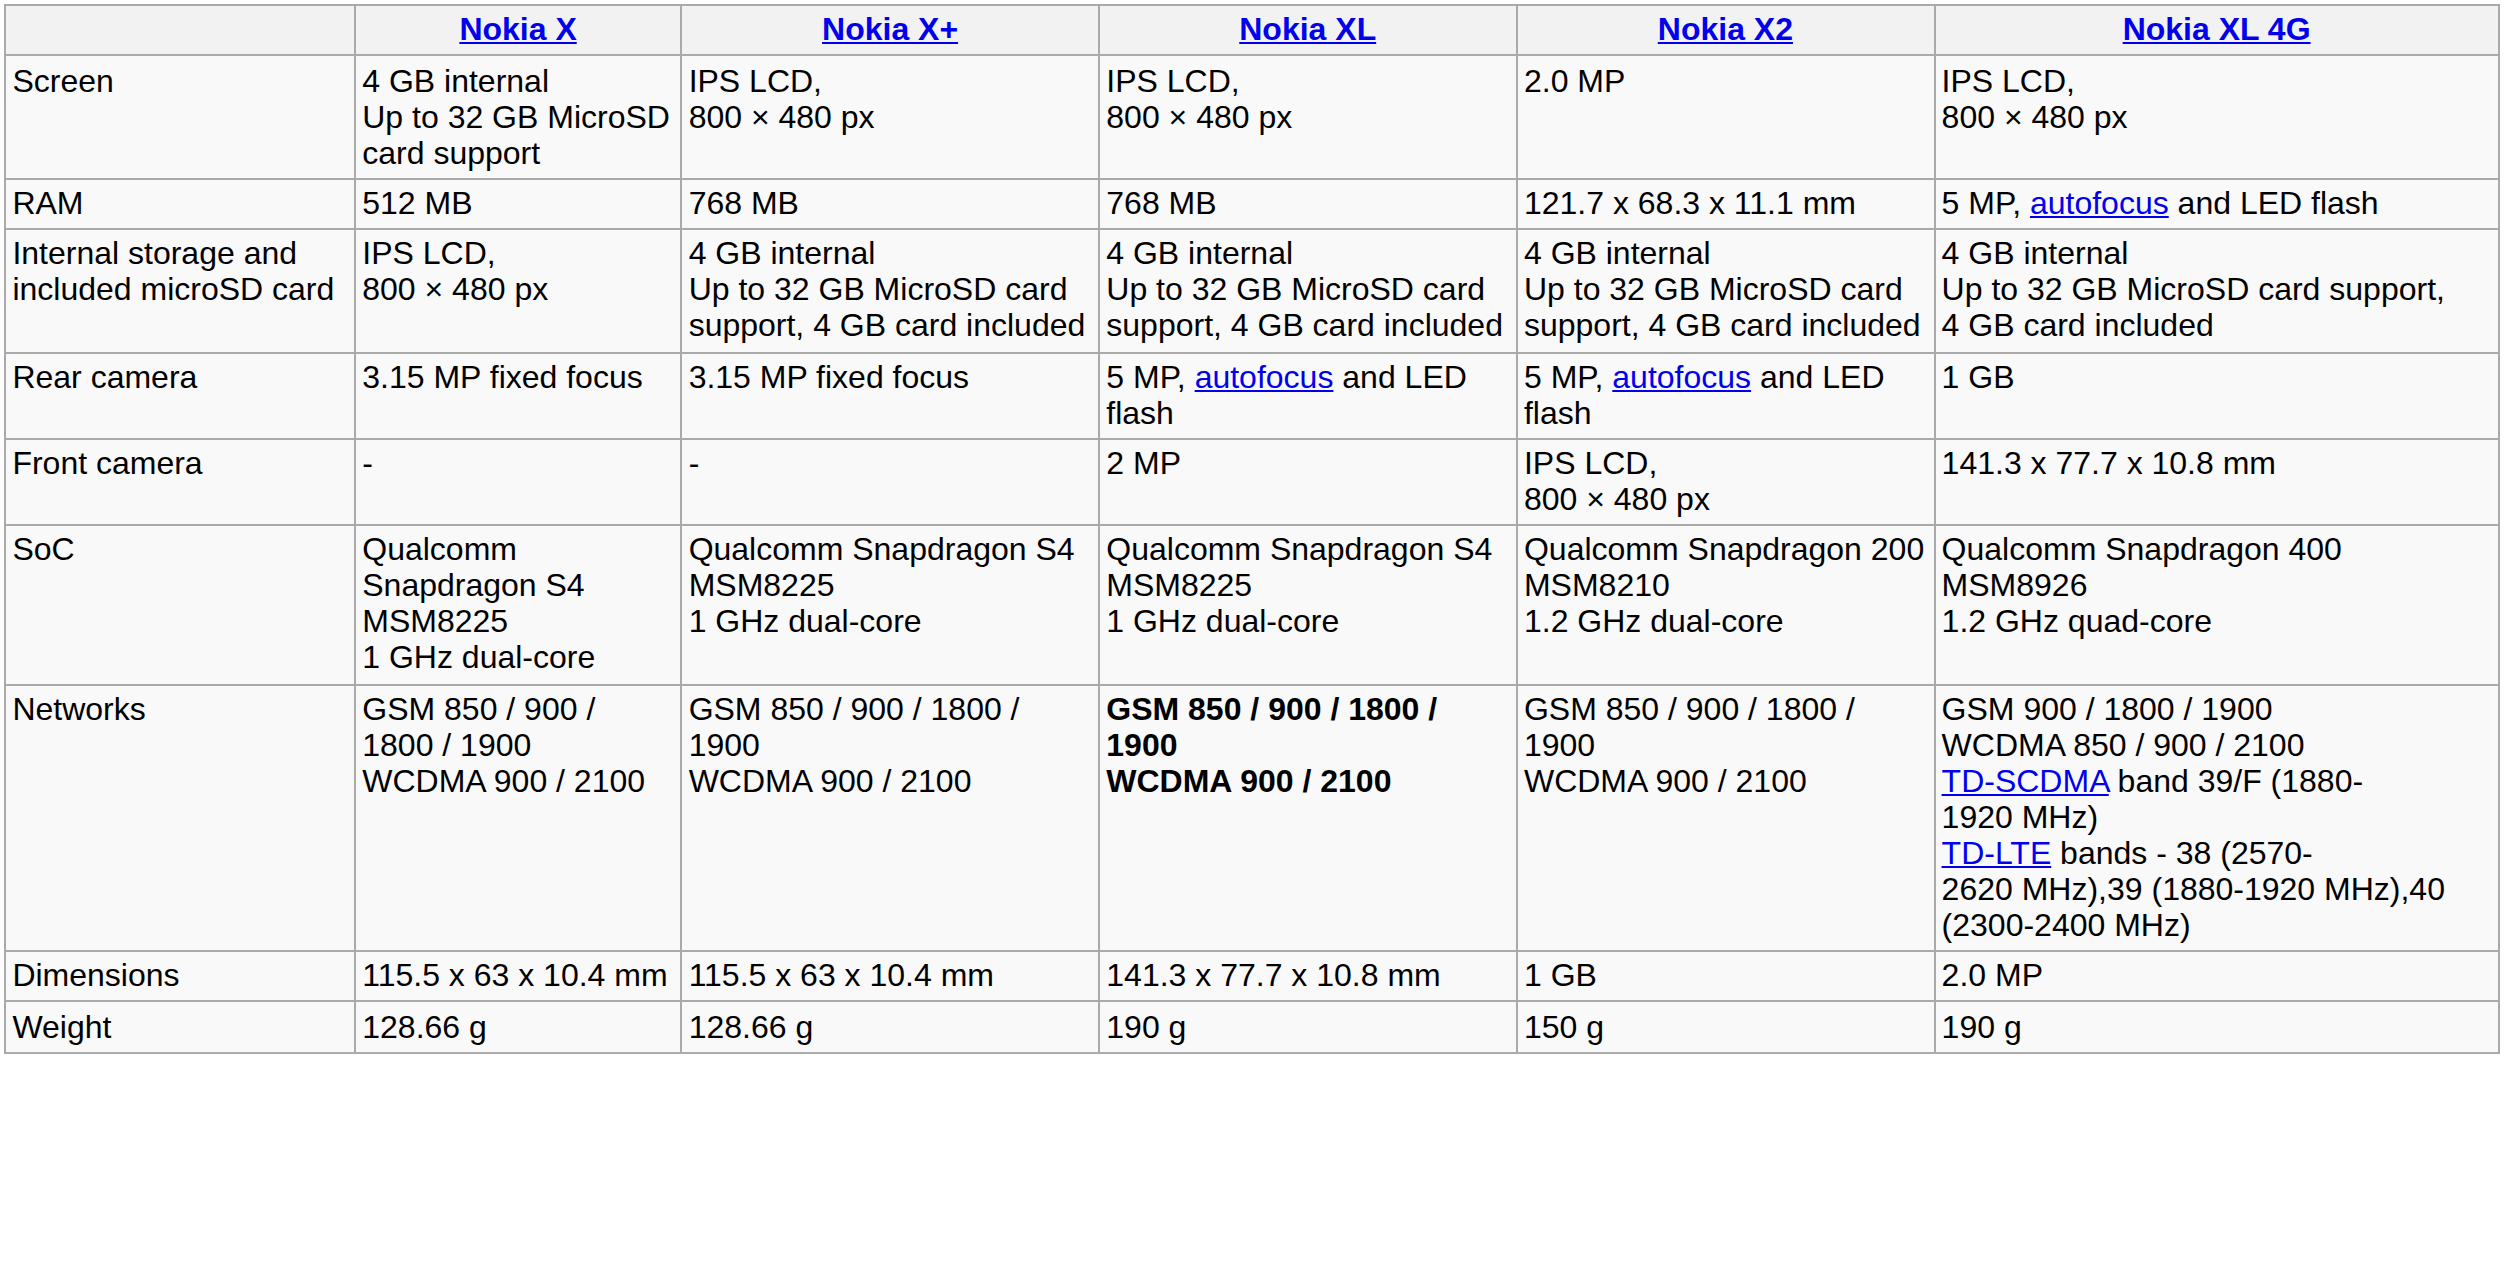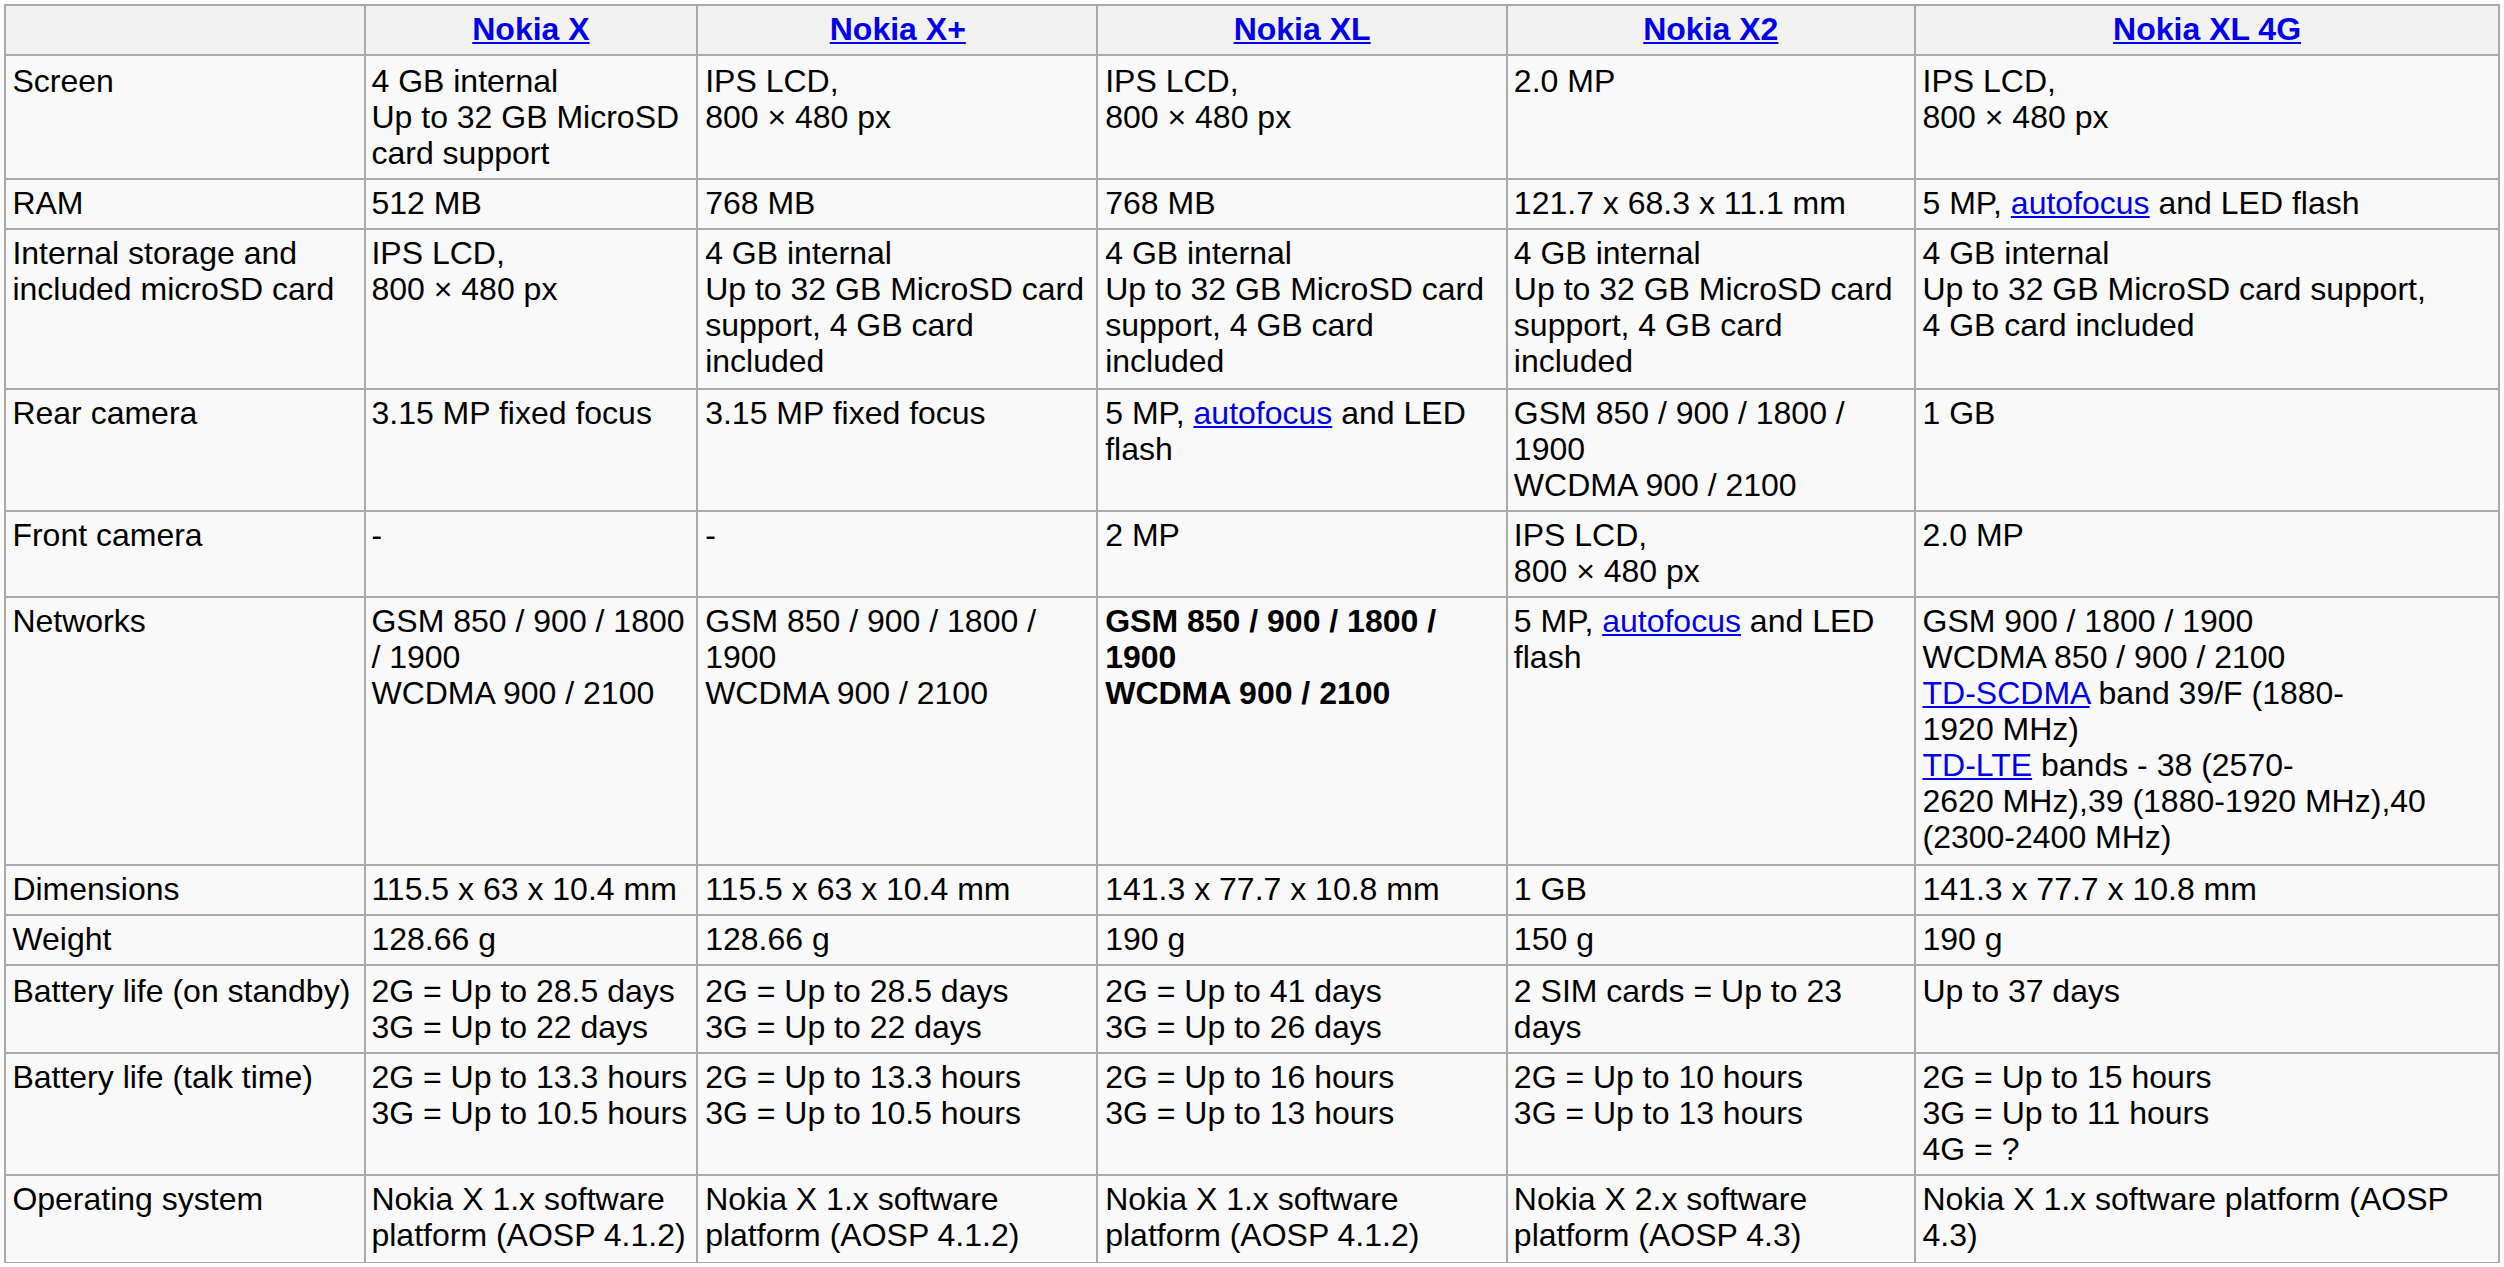 <table class="wikitable">
 <tr>
 <th> </th>
 <th><a href='#'>Nokia X</a></th>
 <th><a href='#'>Nokia X+</a></th>
 <th><a href='#'>Nokia XL</a></th>
 <th><a href='#'>Nokia X2</a></th>
 <th><a href='#'>Nokia XL 4G</a></th>
 </tr>
 <tr style="vertical-align:top;">
 <td>Screen</td>
 <td>4 GB internal<br>Up to 32 GB MicroSD card support</td>
 <td> IPS LCD, <br> 800 × 480 px</td>
 <td> IPS LCD, <br> 800 × 480 px</td>
 <td>2.0 MP</td>
 <td> IPS LCD, <br> 800 × 480 px</td>
 </tr>
 <tr style="vertical-align:top;">
 <td>RAM</td>
 <td>512 MB</td>
 <td>768 MB</td>
 <td>768 MB</td>
 <td>121.7 x 68.3 x 11.1 mm</td>
 <td>5 MP, <a href='#'>autofocus</a> and LED flash</td>
 </tr>
 <tr style="vertical-align:top;">
 <td>Internal storage and included microSD card</td>
 <td> IPS LCD, <br> 800 × 480 px</td>
 <td>4 GB internal<br>Up to 32 GB MicroSD card support, 4 GB card included</td>
 <td>4 GB internal<br>Up to 32 GB MicroSD card support, 4 GB card included</td>
 <td>4 GB internal<br>Up to 32 GB MicroSD card support, 4 GB card included</td>
 <td>4 GB internal<br>Up to 32 GB MicroSD card support, 4 GB card included</td>
 </tr>
 <tr style="vertical-align:top;">
 <td>Rear camera</td>
 <td>3.15 MP  fixed focus</td>
 <td>3.15 MP  fixed focus</td>
 <td>5 MP, <a href='#'>autofocus</a> and LED flash</td>
-<td>5 MP, <a href='#'>autofocus</a> and LED flash</td>
+<td>GSM 850 / 900 / 1800 / 1900<br>WCDMA 900 / 2100</td>
 <td>1 GB</td>
 </tr>
 <tr style="vertical-align:top;">
 <td>Front camera</td>
 <td>-</td>
 <td>-</td>
 <td>2 MP</td>
 <td> IPS LCD, <br> 800 × 480 px</td>
-<td>141.3 x 77.7 x 10.8 mm</td>
-</tr>
-<tr style="vertical-align:top;">
-<td>SoC</td>
-<td>Qualcomm Snapdragon S4 MSM8225<br>1 GHz dual-core</td>
-<td>Qualcomm Snapdragon S4 MSM8225<br>1 GHz dual-core</td>
-<td>Qualcomm Snapdragon S4 MSM8225<br>1 GHz dual-core</td>
-<td>Qualcomm Snapdragon 200 MSM8210<br>1.2 GHz dual-core</td>
-<td>Qualcomm Snapdragon 400 MSM8926<br>1.2 GHz quad-core</td>
+<td>2.0 MP</td>
 </tr>
 <tr style="vertical-align:top;">
 <td>Networks</td>
 <td>GSM 850 / 900 / 1800 / 1900<br>WCDMA 900 / 2100</td>
 <td>GSM 850 / 900 / 1800 / 1900<br>WCDMA 900 / 2100</td>
 <td><strong>GSM 850 / 900 / 1800 / 1900<br>WCDMA 900 / 2100</strong></td>
-<td>GSM 850 / 900 / 1800 / 1900<br>WCDMA 900 / 2100</td>
+<td>5 MP, <a href='#'>autofocus</a> and LED flash</td>
 <td>GSM 900 / 1800 / 1900<br>WCDMA 850 / 900 / 2100<br><a href='#'>TD-SCDMA</a> band 39/F (1880-1920 MHz)<br><a href='#'>TD-LTE</a> bands - 38 (2570-2620 MHz),39 (1880-1920 MHz),40 (2300-2400 MHz)</td>
 </tr>
 <tr style="vertical-align:top;">
 <td>Dimensions</td>
 <td>115.5 x 63 x 10.4 mm</td>
 <td>115.5 x 63 x 10.4 mm</td>
 <td>141.3 x 77.7 x 10.8 mm</td>
 <td>1 GB</td>
-<td>2.0 MP</td>
+<td>141.3 x 77.7 x 10.8 mm</td>
 </tr>
 <tr style="vertical-align:top;">
 <td>Weight</td>
 <td>128.66 g</td>
 <td>128.66 g</td>
 <td>190 g</td>
 <td>150 g</td>
 <td>190 g</td>
 </tr>
+<tr style="vertical-align:top;">
+<td>Battery life (on standby)</td>
+<td>2G = Up to 28.5 days<br>3G = Up to 22 days</td>
+<td>2G = Up to 28.5 days<br>3G = Up to 22 days</td>
+<td>2G = Up to 41 days<br>3G = Up to 26 days</td>
+<td>2 SIM cards = Up to 23 days</td>
+<td>Up to 37 days</td>
+</tr>
+<tr style="vertical-align:top;">
+<td>Battery life (talk time)</td>
+<td>2G = Up to 13.3 hours<br>3G = Up to 10.5 hours</td>
+<td>2G = Up to 13.3 hours<br>3G = Up to 10.5 hours</td>
+<td>2G = Up to 16 hours<br>3G = Up to 13 hours</td>
+<td>2G = Up to 10 hours<br>3G = Up to 13 hours</td>
+<td>2G = Up to 15 hours<br>3G = Up to 11 hours<br>4G = ?</td>
+</tr>
+<tr style="vertical-align:top;">
+<td>Operating system</td>
+<td>Nokia X 1.x software platform (AOSP 4.1.2)</td>
+<td>Nokia X 1.x software platform (AOSP 4.1.2)</td>
+<td>Nokia X 1.x software platform (AOSP 4.1.2)</td>
+<td>Nokia X 2.x software platform (AOSP 4.3)</td>
+<td>Nokia X 1.x software platform (AOSP 4.3)</td>
+</tr>
 </table>
